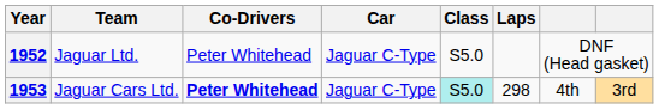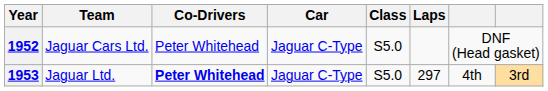 <table class="wikitable" style="text-align:center; font-size:90%">
 <tr>
 <th>Year</th>
 <th>Team</th>
 <th>Co-Drivers</th>
 <th>Car</th>
 <th>Class</th>
 <th>Laps</th>
 <th></th>
 <th></th>
 </tr>
 <tr>
 <th><a href='#'>1952</a></th>
-<td align="left"> <a href='#'>Jaguar Ltd.</a></td>
+<td align="left"> <a href='#'>Jaguar Cars Ltd.</a></td>
 <td align="left"> <a href='#'>Peter Whitehead</a></td>
 <td align="left"><a href='#'>Jaguar C-Type</a></td>
 <td>S5.0</td>
 <td></td>
 <td colspan=2>DNF<br>(Head gasket)</td>
 </tr>
 <tr>
 <th><a href='#'>1953</a></th>
-<td align="left"> <a href='#'>Jaguar Cars Ltd.</a></td>
+<td align="left"> <a href='#'>Jaguar Ltd.</a></td>
 <td align="left"><strong> <a href='#'>Peter Whitehead</a></strong></td>
 <td align="left"><a href='#'>Jaguar C-Type</a></td>
-<td style="background: paleturquoise;">S5.0</td>
-<td>298</td>
+<td>S5.0</td>
+<td>297</td>
 <td>4th</td>
 <td style="background:#ffdf9f;">3rd</td>
 </tr>
 </table>
